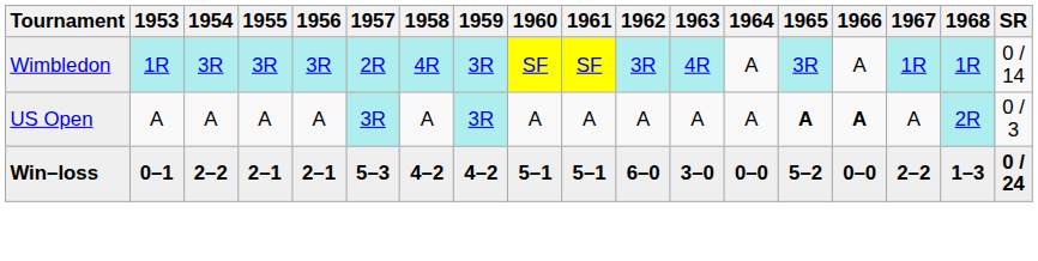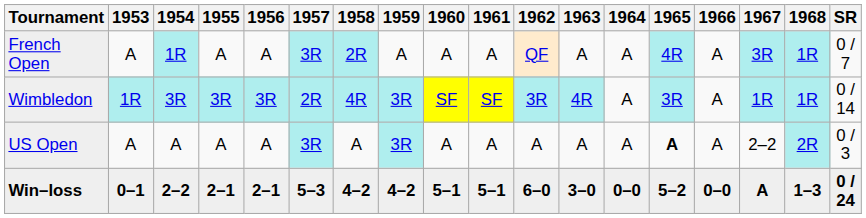 <table class=wikitable style=text-align:center>
 <tr>
 <th style="width:100px;">Tournament</th>
 <th>1953</th>
 <th>1954</th>
 <th>1955</th>
 <th>1956</th>
 <th>1957</th>
 <th>1958</th>
 <th>1959</th>
 <th>1960</th>
 <th>1961</th>
 <th>1962</th>
 <th>1963</th>
 <th>1964</th>
 <th>1965</th>
 <th>1966</th>
 <th>1967</th>
 <th>1968</th>
 <th style="width:45px;">SR</th>
+</tr>
+<tr>
+<td align=left bgcolor=#efefef><a href='#'>French Open</a></td>
+<td>A</td>
+<td bgcolor=afeeee><a href='#'>1R</a></td>
+<td>A</td>
+<td>A</td>
+<td bgcolor=afeeee><a href='#'>3R</a></td>
+<td bgcolor=afeeee><a href='#'>2R</a></td>
+<td>A</td>
+<td>A</td>
+<td>A</td>
+<td bgcolor=ffebcd><a href='#'>QF</a></td>
+<td>A</td>
+<td>A</td>
+<td bgcolor=afeeee><a href='#'>4R</a></td>
+<td>A</td>
+<td bgcolor=afeeee><a href='#'>3R</a></td>
+<td bgcolor=afeeee><a href='#'>1R</a></td>
+<td>0 / 7</td>
 </tr>
 <tr>
 <td align=left bgcolor=#efefef><a href='#'>Wimbledon</a></td>
 <td bgcolor=afeeee><a href='#'>1R</a></td>
 <td bgcolor=afeeee><a href='#'>3R</a></td>
 <td bgcolor=afeeee><a href='#'>3R</a></td>
 <td bgcolor=afeeee><a href='#'>3R</a></td>
 <td bgcolor=afeeee><a href='#'>2R</a></td>
 <td bgcolor=afeeee><a href='#'>4R</a></td>
 <td bgcolor=afeeee><a href='#'>3R</a></td>
 <td bgcolor=yellow><a href='#'>SF</a></td>
 <td bgcolor=yellow><a href='#'>SF</a></td>
 <td bgcolor=afeeee><a href='#'>3R</a></td>
 <td bgcolor=afeeee><a href='#'>4R</a></td>
 <td>A</td>
 <td bgcolor=afeeee><a href='#'>3R</a></td>
 <td>A</td>
 <td bgcolor=afeeee><a href='#'>1R</a></td>
 <td bgcolor=afeeee><a href='#'>1R</a></td>
 <td>0 / 14</td>
 </tr>
 <tr>
 <td align=left bgcolor=#efefef><a href='#'>US Open</a></td>
 <td>A</td>
 <td>A</td>
 <td>A</td>
 <td>A</td>
 <td bgcolor=afeeee><a href='#'>3R</a></td>
 <td>A</td>
 <td bgcolor=afeeee><a href='#'>3R</a></td>
 <td>A</td>
 <td>A</td>
 <td>A</td>
 <td>A</td>
 <td>A</td>
 <td><strong>A</strong></td>
-<td><strong>A</strong></td>
 <td>A</td>
+<td>2–2</td>
 <td bgcolor=afeeee><a href='#'>2R</a></td>
 <td>0 / 3</td>
 </tr>
 <tr style="font-weight:bold; background:#efefef;">
 <td style=text-align:left>Win–loss</td>
 <td>0–1</td>
 <td>2–2</td>
 <td>2–1</td>
 <td>2–1</td>
 <td>5–3</td>
 <td>4–2</td>
 <td>4–2</td>
 <td>5–1</td>
 <td>5–1</td>
 <td>6–0</td>
 <td>3–0</td>
 <td>0–0</td>
 <td>5–2</td>
 <td>0–0</td>
-<td>2–2</td>
+<td>A</td>
 <td>1–3</td>
 <td>0 / 24</td>
 </tr>
 </table>
